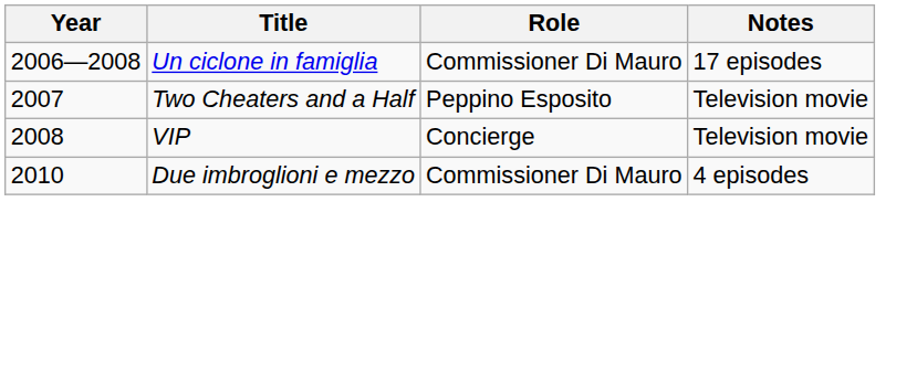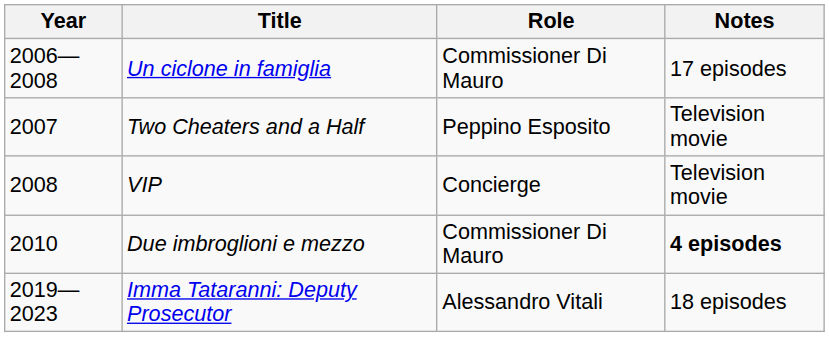 <table class="wikitable sortable">
 <tr>
 <th>Year</th>
 <th>Title</th>
 <th>Role</th>
 <th class="unsortable">Notes</th>
 </tr>
 <tr>
 <td>2006—2008</td>
 <td><em><a href='#'>Un ciclone in famiglia</a></em></td>
 <td>Commissioner Di Mauro</td>
 <td>17 episodes</td>
 </tr>
 <tr>
 <td>2007</td>
 <td><em>Two Cheaters and a Half</em></td>
 <td>Peppino Esposito</td>
 <td>Television movie</td>
 </tr>
 <tr>
 <td>2008</td>
 <td><em>VIP</em></td>
 <td>Concierge</td>
 <td>Television movie</td>
 </tr>
 <tr>
 <td>2010</td>
 <td><em>Due imbroglioni e mezzo</em></td>
 <td>Commissioner Di Mauro</td>
-<td>4 episodes</td>
+<td><strong>4 episodes</strong></td>
+</tr>
+<tr>
+<td>2019—2023</td>
+<td><em><a href='#'>Imma Tataranni: Deputy Prosecutor</a></em></td>
+<td>Alessandro Vitali</td>
+<td>18 episodes</td>
 </tr>
 </table>
